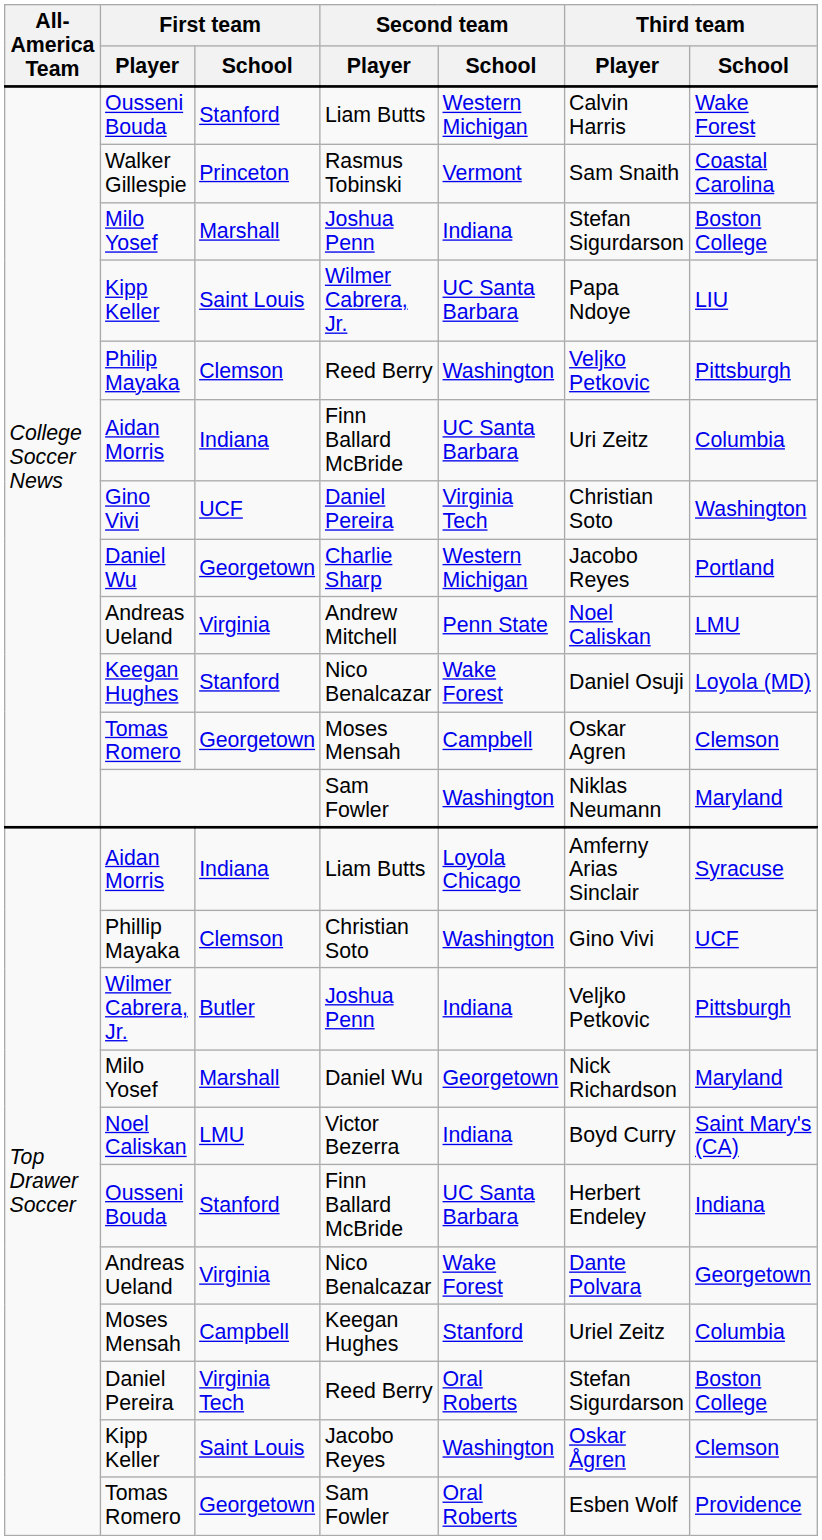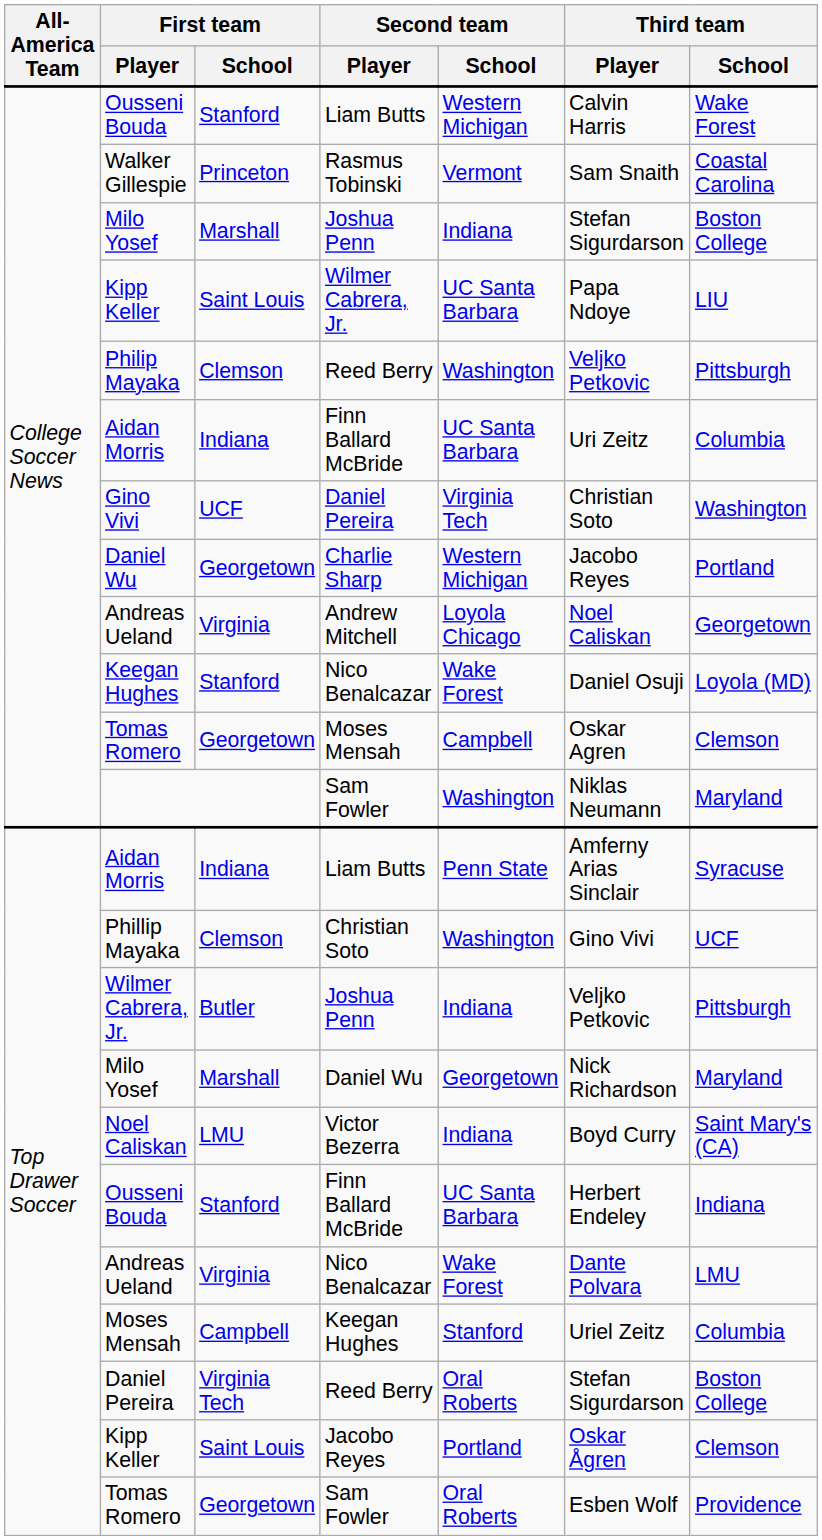 <table class="wikitable" style="width:98%;">
 <tr>
 <th rowspan="2">All-America Team</th>
 <th colspan="2">First team</th>
 <th colspan="2">Second team</th>
 <th colspan="2">Third team</th>
 </tr>
 <tr>
 <th>Player</th>
 <th>School</th>
 <th>Player</th>
 <th>School</th>
 <th>Player</th>
 <th>School</th>
 </tr>
 <tr>
 </tr>
 <tr style = "border-top:2px solid black;">
 <td rowspan="12"><em>College Soccer News</em></td>
 <td><a href='#'>Ousseni Bouda</a></td>
 <td><a href='#'>Stanford</a></td>
 <td>Liam Butts</td>
 <td><a href='#'>Western Michigan</a></td>
 <td>Calvin Harris</td>
 <td><a href='#'>Wake Forest</a></td>
 </tr>
 <tr>
 <td>Walker Gillespie</td>
 <td><a href='#'>Princeton</a></td>
 <td>Rasmus Tobinski</td>
 <td><a href='#'>Vermont</a></td>
 <td>Sam Snaith</td>
 <td><a href='#'>Coastal Carolina</a></td>
 </tr>
 <tr>
 <td><a href='#'>Milo Yosef</a></td>
 <td><a href='#'>Marshall</a></td>
 <td><a href='#'>Joshua Penn</a></td>
 <td><a href='#'>Indiana</a></td>
 <td>Stefan Sigurdarson</td>
 <td><a href='#'>Boston College</a></td>
 </tr>
 <tr>
 <td><a href='#'>Kipp Keller</a></td>
 <td><a href='#'>Saint Louis</a></td>
 <td><a href='#'>Wilmer Cabrera, Jr.</a></td>
 <td><a href='#'>UC Santa Barbara</a></td>
 <td>Papa Ndoye</td>
 <td><a href='#'>LIU</a></td>
 </tr>
 <tr>
 <td><a href='#'>Philip Mayaka</a></td>
 <td><a href='#'>Clemson</a></td>
 <td>Reed Berry</td>
 <td><a href='#'>Washington</a></td>
 <td><a href='#'>Veljko Petkovic</a></td>
 <td><a href='#'>Pittsburgh</a></td>
 </tr>
 <tr>
 <td><a href='#'>Aidan Morris</a></td>
 <td><a href='#'>Indiana</a></td>
 <td>Finn Ballard McBride</td>
 <td><a href='#'>UC Santa Barbara</a></td>
 <td>Uri Zeitz</td>
 <td><a href='#'>Columbia</a></td>
 </tr>
 <tr>
 <td><a href='#'>Gino Vivi</a></td>
 <td><a href='#'>UCF</a></td>
 <td><a href='#'>Daniel Pereira</a></td>
 <td><a href='#'>Virginia Tech</a></td>
 <td>Christian Soto</td>
 <td><a href='#'>Washington</a></td>
 </tr>
 <tr>
 <td><a href='#'>Daniel Wu</a></td>
 <td><a href='#'>Georgetown</a></td>
 <td><a href='#'>Charlie Sharp</a></td>
 <td><a href='#'>Western Michigan</a></td>
 <td>Jacobo Reyes</td>
 <td><a href='#'>Portland</a></td>
 </tr>
 <tr>
 <td>Andreas Ueland</td>
 <td><a href='#'>Virginia</a></td>
 <td>Andrew Mitchell</td>
-<td><a href='#'>Penn State</a></td>
+<td><a href='#'>Loyola Chicago</a></td>
 <td><a href='#'>Noel Caliskan</a></td>
-<td><a href='#'>LMU</a></td>
+<td><a href='#'>Georgetown</a></td>
 </tr>
 <tr>
 <td><a href='#'>Keegan Hughes</a></td>
 <td><a href='#'>Stanford</a></td>
 <td>Nico Benalcazar</td>
 <td><a href='#'>Wake Forest</a></td>
 <td>Daniel Osuji</td>
 <td><a href='#'>Loyola (MD)</a></td>
 </tr>
 <tr>
 <td><a href='#'>Tomas Romero</a></td>
 <td><a href='#'>Georgetown</a></td>
 <td>Moses Mensah</td>
 <td><a href='#'>Campbell</a></td>
 <td>Oskar Agren</td>
 <td><a href='#'>Clemson</a></td>
 </tr>
 <tr>
 <td colspan="2"></td>
 <td>Sam Fowler</td>
 <td><a href='#'>Washington</a></td>
 <td>Niklas Neumann</td>
 <td><a href='#'>Maryland</a></td>
 </tr>
 <tr style="border-top:2px solid black;">
 <td rowspan="11"><em>Top Drawer Soccer</em></td>
 <td><a href='#'>Aidan Morris</a></td>
 <td><a href='#'>Indiana</a></td>
 <td>Liam Butts</td>
-<td><a href='#'>Loyola Chicago</a></td>
+<td><a href='#'>Penn State</a></td>
 <td>Amferny Arias Sinclair</td>
 <td><a href='#'>Syracuse</a></td>
 </tr>
 <tr>
 <td>Phillip Mayaka</td>
 <td><a href='#'>Clemson</a></td>
 <td>Christian Soto</td>
 <td><a href='#'>Washington</a></td>
 <td>Gino Vivi</td>
 <td><a href='#'>UCF</a></td>
 </tr>
 <tr>
 <td><a href='#'>Wilmer Cabrera, Jr.</a></td>
 <td><a href='#'>Butler</a></td>
 <td><a href='#'>Joshua Penn</a></td>
 <td><a href='#'>Indiana</a></td>
 <td>Veljko Petkovic</td>
 <td><a href='#'>Pittsburgh</a></td>
 </tr>
 <tr>
 <td>Milo Yosef</td>
 <td><a href='#'>Marshall</a></td>
 <td>Daniel Wu</td>
 <td><a href='#'>Georgetown</a></td>
 <td>Nick Richardson</td>
 <td><a href='#'>Maryland</a></td>
 </tr>
 <tr>
 <td><a href='#'>Noel Caliskan</a></td>
 <td><a href='#'>LMU</a></td>
 <td>Victor Bezerra</td>
 <td><a href='#'>Indiana</a></td>
 <td>Boyd Curry</td>
 <td><a href='#'>Saint Mary's (CA)</a></td>
 </tr>
 <tr>
 <td><a href='#'>Ousseni Bouda</a></td>
 <td><a href='#'>Stanford</a></td>
 <td>Finn Ballard McBride</td>
 <td><a href='#'>UC Santa Barbara</a></td>
 <td>Herbert Endeley</td>
 <td><a href='#'>Indiana</a></td>
 </tr>
 <tr>
 <td>Andreas Ueland</td>
 <td><a href='#'>Virginia</a></td>
 <td>Nico Benalcazar</td>
 <td><a href='#'>Wake Forest</a></td>
 <td><a href='#'>Dante Polvara</a></td>
-<td><a href='#'>Georgetown</a></td>
+<td><a href='#'>LMU</a></td>
 </tr>
 <tr>
 <td>Moses Mensah</td>
 <td><a href='#'>Campbell</a></td>
 <td>Keegan Hughes</td>
 <td><a href='#'>Stanford</a></td>
 <td>Uriel Zeitz</td>
 <td><a href='#'>Columbia</a></td>
 </tr>
 <tr>
 <td>Daniel Pereira</td>
 <td><a href='#'>Virginia Tech</a></td>
 <td>Reed Berry</td>
 <td><a href='#'>Oral Roberts</a></td>
 <td>Stefan Sigurdarson</td>
 <td><a href='#'>Boston College</a></td>
 </tr>
 <tr>
 <td>Kipp Keller</td>
 <td><a href='#'>Saint Louis</a></td>
 <td>Jacobo Reyes</td>
-<td><a href='#'>Washington</a></td>
+<td><a href='#'>Portland</a></td>
 <td><a href='#'>Oskar Ågren</a></td>
 <td><a href='#'>Clemson</a></td>
 </tr>
 <tr>
 <td>Tomas Romero</td>
 <td><a href='#'>Georgetown</a></td>
 <td>Sam Fowler</td>
 <td><a href='#'>Oral Roberts</a></td>
 <td>Esben Wolf</td>
 <td><a href='#'>Providence</a></td>
 </tr>
 </table>
